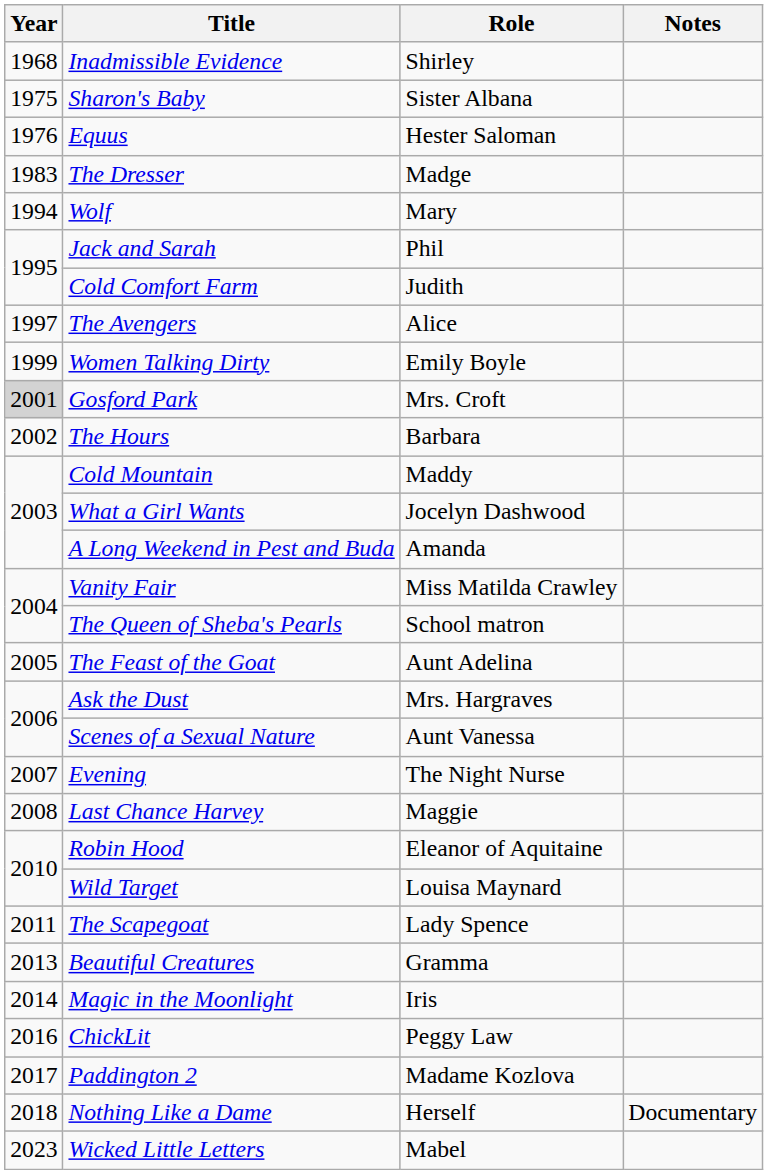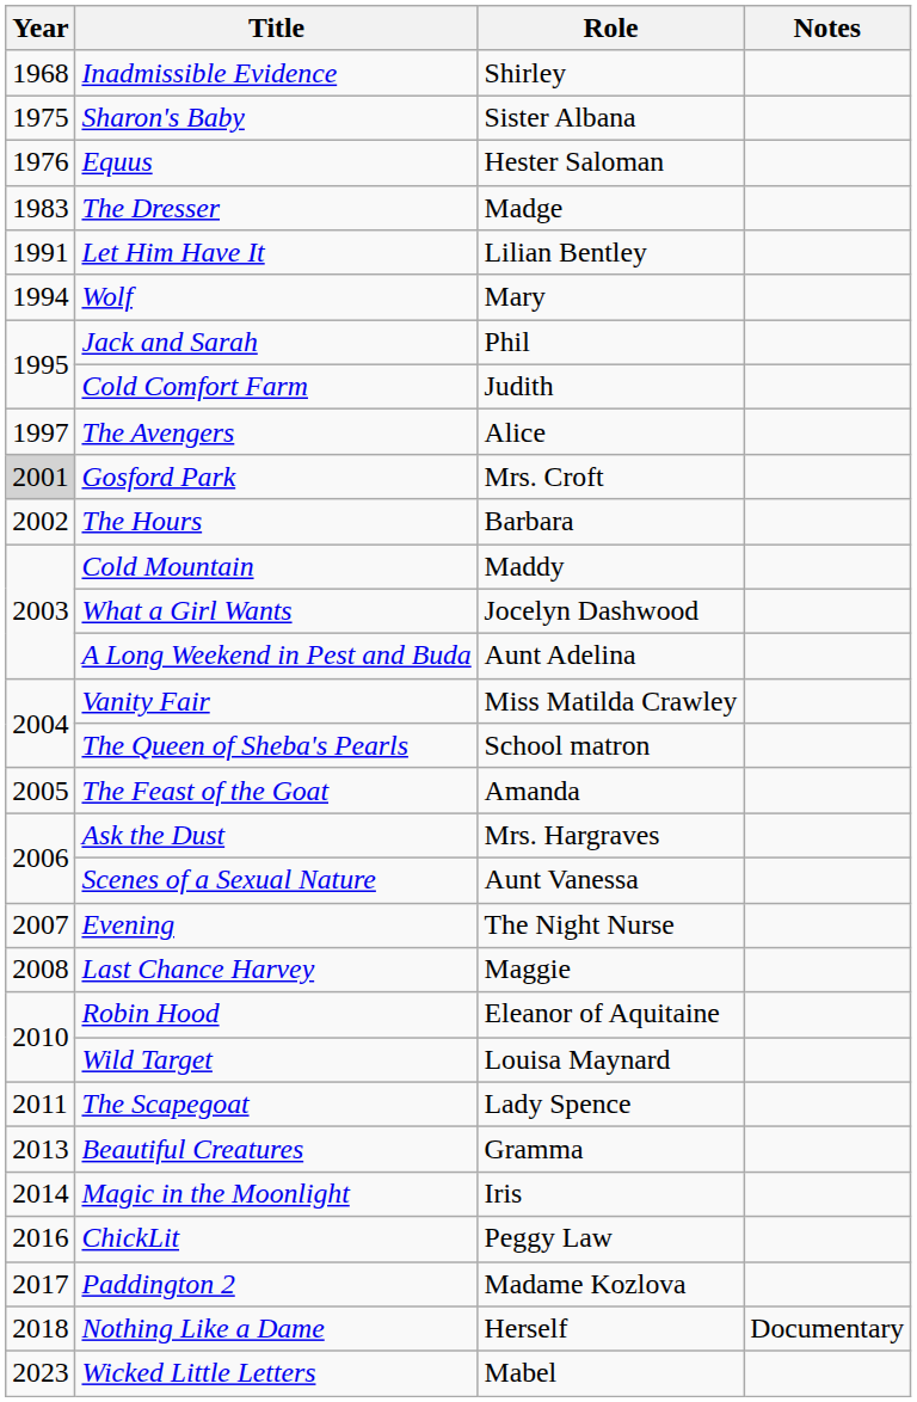 <table class="wikitable sortable">
 <tr>
 <th>Year</th>
 <th>Title</th>
 <th>Role</th>
 <th>Notes</th>
 </tr>
 <tr>
 <td>1968</td>
 <td><em><a href='#'>Inadmissible Evidence</a></em></td>
 <td>Shirley</td>
 <td></td>
 </tr>
 <tr>
 <td>1975</td>
 <td><em><a href='#'>Sharon's Baby</a></em></td>
 <td>Sister Albana</td>
 <td></td>
 </tr>
 <tr>
 <td>1976</td>
 <td><em><a href='#'>Equus</a></em></td>
 <td>Hester Saloman</td>
 <td></td>
 </tr>
 <tr>
 <td>1983</td>
 <td><em><a href='#'>The Dresser</a></em></td>
 <td>Madge</td>
 <td></td>
 </tr>
 <tr>
+<td>1991</td>
+<td><em><a href='#'>Let Him Have It</a></em></td>
+<td>Lilian Bentley</td>
+<td></td>
+</tr>
+<tr>
 <td>1994</td>
 <td><em><a href='#'>Wolf</a></em></td>
 <td>Mary</td>
 <td></td>
 </tr>
 <tr>
 <td rowspan=2>1995</td>
 <td><em><a href='#'>Jack and Sarah</a></em></td>
 <td>Phil</td>
 <td></td>
 </tr>
 <tr>
 <td><em><a href='#'>Cold Comfort Farm</a></em></td>
 <td>Judith</td>
 <td></td>
 </tr>
 <tr>
 <td>1997</td>
 <td><em><a href='#'>The Avengers</a></em></td>
 <td>Alice</td>
-<td></td>
-</tr>
-<tr>
-<td>1999</td>
-<td><em><a href='#'>Women Talking Dirty</a></em></td>
-<td>Emily Boyle</td>
 <td></td>
 </tr>
 <tr>
 <td style="background: lightgrey;">2001</td>
 <td><em><a href='#'>Gosford Park</a></em></td>
 <td>Mrs. Croft</td>
 <td></td>
 </tr>
 <tr>
 <td>2002</td>
 <td><em><a href='#'>The Hours</a></em></td>
 <td>Barbara</td>
 <td></td>
 </tr>
 <tr>
 <td rowspan=3>2003</td>
 <td><em><a href='#'>Cold Mountain</a></em></td>
 <td>Maddy</td>
 <td></td>
 </tr>
 <tr>
 <td><em><a href='#'>What a Girl Wants</a></em></td>
 <td>Jocelyn Dashwood</td>
 <td></td>
 </tr>
 <tr>
 <td><em><a href='#'>A Long Weekend in Pest and Buda</a></em></td>
-<td>Amanda</td>
+<td>Aunt Adelina</td>
 <td></td>
 </tr>
 <tr>
 <td rowspan=2>2004</td>
 <td><em><a href='#'>Vanity Fair</a></em></td>
 <td>Miss Matilda Crawley</td>
 <td></td>
 </tr>
 <tr>
 <td><em><a href='#'>The Queen of Sheba's Pearls</a></em></td>
 <td>School matron</td>
 <td></td>
 </tr>
 <tr>
 <td>2005</td>
 <td><em><a href='#'>The Feast of the Goat</a></em></td>
-<td>Aunt Adelina</td>
+<td>Amanda</td>
 <td></td>
 </tr>
 <tr>
 <td rowspan=2>2006</td>
 <td><em><a href='#'>Ask the Dust</a></em></td>
 <td>Mrs. Hargraves</td>
 <td></td>
 </tr>
 <tr>
 <td><em><a href='#'>Scenes of a Sexual Nature</a></em></td>
 <td>Aunt Vanessa</td>
 <td></td>
 </tr>
 <tr>
 <td>2007</td>
 <td><em><a href='#'>Evening</a></em></td>
 <td>The Night Nurse</td>
 <td></td>
 </tr>
 <tr>
 <td>2008</td>
 <td><em><a href='#'>Last Chance Harvey</a></em></td>
 <td>Maggie</td>
 <td></td>
 </tr>
 <tr>
 <td rowspan=2>2010</td>
 <td><em><a href='#'>Robin Hood</a></em></td>
 <td>Eleanor of Aquitaine</td>
 <td></td>
 </tr>
 <tr>
 <td><em><a href='#'>Wild Target</a></em></td>
 <td>Louisa Maynard</td>
 <td></td>
 </tr>
 <tr>
 <td>2011</td>
 <td><em><a href='#'>The Scapegoat</a></em></td>
 <td>Lady Spence</td>
 <td></td>
 </tr>
 <tr>
 <td>2013</td>
 <td><em><a href='#'>Beautiful Creatures</a></em></td>
 <td>Gramma</td>
 <td></td>
 </tr>
 <tr>
 <td>2014</td>
 <td><em><a href='#'>Magic in the Moonlight</a></em></td>
 <td>Iris</td>
 <td></td>
 </tr>
 <tr>
 <td>2016</td>
 <td><em><a href='#'>ChickLit</a></em></td>
 <td>Peggy Law</td>
 <td></td>
 </tr>
 <tr>
 <td>2017</td>
 <td><em><a href='#'>Paddington 2</a></em></td>
 <td>Madame Kozlova</td>
 <td></td>
 </tr>
 <tr>
 <td>2018</td>
 <td><em><a href='#'>Nothing Like a Dame</a></em></td>
 <td>Herself</td>
 <td>Documentary</td>
 </tr>
 <tr>
 <td>2023</td>
 <td><em><a href='#'>Wicked Little Letters</a></em></td>
 <td>Mabel</td>
 <td></td>
 </tr>
 </table>
